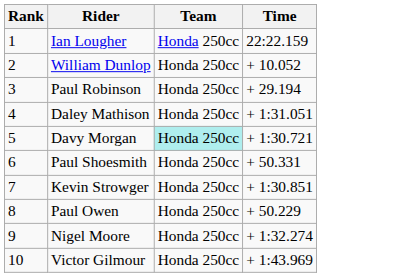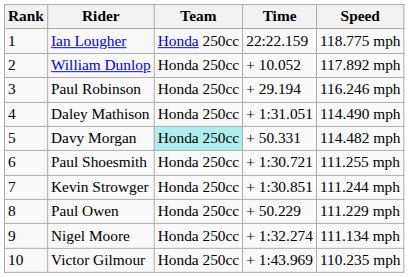 <table class="wikitable">
 <tr style="background:#efefef;">
 <th>Rank</th>
 <th>Rider</th>
 <th>Team</th>
 <th>Time</th>
+<th>Speed</th>
 </tr>
 <tr>
 <td>1</td>
 <td> <a href='#'>Ian Lougher</a></td>
 <td><a href='#'>Honda</a> 250cc</td>
 <td>22:22.159</td>
+<td>118.775 mph</td>
 </tr>
 <tr>
 <td>2</td>
 <td> <a href='#'>William Dunlop</a></td>
 <td>Honda 250cc</td>
 <td>+ 10.052</td>
+<td>117.892 mph</td>
 </tr>
 <tr>
 <td>3</td>
 <td> Paul Robinson</td>
 <td>Honda 250cc</td>
 <td>+ 29.194</td>
+<td>116.246 mph</td>
 </tr>
 <tr>
 <td>4</td>
 <td> Daley Mathison</td>
 <td>Honda 250cc</td>
 <td>+ 1:31.051</td>
+<td>114.490 mph</td>
 </tr>
 <tr>
 <td>5</td>
 <td> Davy Morgan</td>
 <td style="background: paleturquoise;">Honda 250cc</td>
-<td>+ 1:30.721</td>
+<td>+ 50.331</td>
+<td>114.482 mph</td>
 </tr>
 <tr>
 <td>6</td>
 <td> Paul Shoesmith</td>
 <td>Honda 250cc</td>
-<td>+ 50.331</td>
+<td>+ 1:30.721</td>
+<td>111.255 mph</td>
 </tr>
 <tr>
 <td>7</td>
 <td> Kevin Strowger</td>
 <td>Honda 250cc</td>
 <td>+ 1:30.851</td>
+<td>111.244 mph</td>
 </tr>
 <tr>
 <td>8</td>
 <td> Paul Owen</td>
 <td>Honda 250cc</td>
 <td>+ 50.229</td>
+<td>111.229 mph</td>
 </tr>
 <tr>
 <td>9</td>
 <td> Nigel Moore</td>
 <td>Honda 250cc</td>
 <td>+ 1:32.274</td>
+<td>111.134 mph</td>
 </tr>
 <tr>
 <td>10</td>
 <td> Victor Gilmour</td>
 <td>Honda 250cc</td>
 <td>+ 1:43.969</td>
+<td>110.235 mph</td>
 </tr>
 </table>
